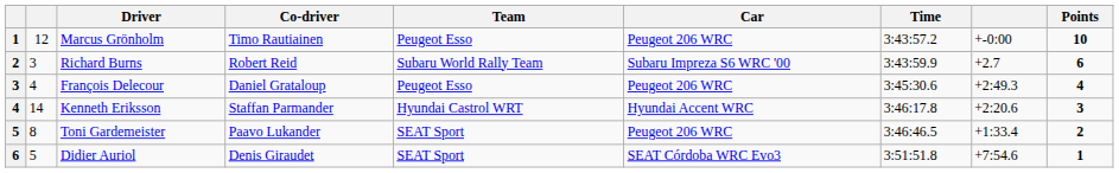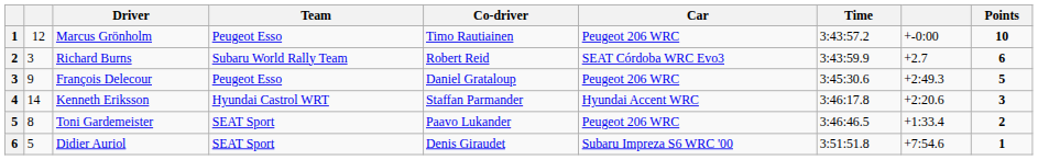 <table class="wikitable" width="85%" style="font-size: 85%;">
 <tr>
 <th></th>
 <th></th>
 <th>Driver</th>
+<th>Team</th>
 <th>Co-driver</th>
-<th>Team</th>
 <th>Car</th>
 <th>Time</th>
 <th></th>
 <th>Points</th>
 </tr>
 <tr>
 <th>1</th>
 <td align="center">12</td>
 <td> <a href='#'>Marcus Grönholm</a></td>
+<td> <a href='#'>Peugeot Esso</a></td>
 <td> <a href='#'>Timo Rautiainen</a></td>
-<td> <a href='#'>Peugeot Esso</a></td>
 <td><a href='#'>Peugeot 206 WRC</a></td>
 <td>3:43:57.2</td>
 <td>+-0:00</td>
 <td align="center"><strong>10</strong></td>
 </tr>
 <tr>
 <th>2</th>
 <td>3</td>
 <td> <a href='#'>Richard Burns</a></td>
+<td> <a href='#'>Subaru World Rally Team</a></td>
 <td> <a href='#'>Robert Reid</a></td>
-<td> <a href='#'>Subaru World Rally Team</a></td>
-<td><a href='#'>Subaru Impreza S6 WRC '00</a></td>
+<td><a href='#'>SEAT Córdoba WRC Evo3</a></td>
 <td>3:43:59.9</td>
 <td>+2.7</td>
 <td align="center"><strong>6</strong></td>
 </tr>
 <tr>
 <th>3</th>
-<td>4</td>
+<td>9</td>
 <td> <a href='#'>François Delecour</a></td>
+<td> <a href='#'>Peugeot Esso</a></td>
 <td> <a href='#'>Daniel Grataloup</a></td>
-<td> <a href='#'>Peugeot Esso</a></td>
 <td><a href='#'>Peugeot 206 WRC</a></td>
 <td>3:45:30.6</td>
 <td>+2:49.3</td>
-<td align="center"><strong>4</strong></td>
+<td align="center"><strong>5</strong></td>
 </tr>
 <tr>
 <th>4</th>
 <td>14</td>
 <td> <a href='#'>Kenneth Eriksson</a></td>
+<td> <a href='#'>Hyundai Castrol WRT</a></td>
 <td> <a href='#'>Staffan Parmander</a></td>
-<td> <a href='#'>Hyundai Castrol WRT</a></td>
 <td><a href='#'>Hyundai Accent WRC</a></td>
 <td>3:46:17.8</td>
 <td>+2:20.6</td>
 <td align="center"><strong>3</strong></td>
 </tr>
 <tr>
 <th>5</th>
 <td>8</td>
 <td> <a href='#'>Toni Gardemeister</a></td>
+<td> <a href='#'>SEAT Sport</a></td>
 <td><a href='#'>Paavo Lukander</a></td>
-<td> <a href='#'>SEAT Sport</a></td>
 <td><a href='#'>Peugeot 206 WRC</a></td>
 <td>3:46:46.5</td>
 <td>+1:33.4</td>
 <td align="center"><strong>2</strong></td>
 </tr>
 <tr>
 <th>6</th>
 <td>5</td>
 <td> <a href='#'>Didier Auriol</a></td>
+<td> <a href='#'>SEAT Sport</a></td>
 <td> <a href='#'>Denis Giraudet</a></td>
-<td> <a href='#'>SEAT Sport</a></td>
-<td><a href='#'>SEAT Córdoba WRC Evo3</a></td>
+<td><a href='#'>Subaru Impreza S6 WRC '00</a></td>
 <td>3:51:51.8</td>
 <td>+7:54.6</td>
 <td align="center"><strong>1</strong></td>
 </tr>
 </table>
